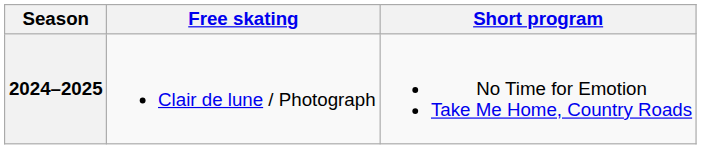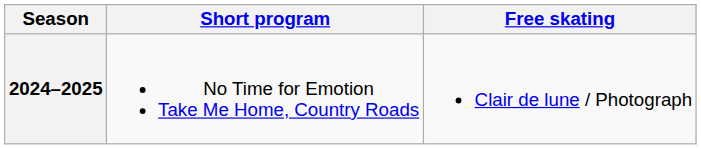 <table class="wikitable" style="text-align:center">
 <tr>
 <th>Season</th>
+<th><a href='#'>Short program</a></th>
 <th><a href='#'>Free skating</a></th>
-<th><a href='#'>Short program</a></th>
 </tr>
 <tr>
 <th>2024–2025</th>
+<td><br><ul><li>No Time for Emotion <br> </li><li><a href='#'>Take Me Home, Country Roads</a> <br> </li></ul></td>
 <td><br><ul><li><a href='#'>Clair de lune</a> / Photograph<br> </li></ul></td>
-<td><br><ul><li>No Time for Emotion <br> </li><li><a href='#'>Take Me Home, Country Roads</a> <br> </li></ul></td>
 </tr>
 </table>
